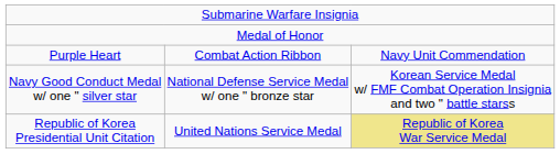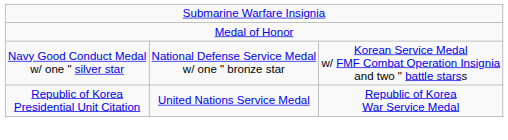 <table class="wikitable" style="margin:1em auto; text-align:center;">
 <tr>
 <td colspan="3"><a href='#'>Submarine Warfare Insignia</a></td>
 </tr>
 <tr>
 <td colspan="3"><a href='#'>Medal of Honor</a></td>
-</tr>
-<tr>
-<td><a href='#'>Purple Heart</a></td>
-<td><a href='#'>Combat Action Ribbon</a></td>
-<td><a href='#'>Navy Unit Commendation</a></td>
 </tr>
 <tr>
 <td><a href='#'>Navy Good Conduct Medal</a> <br>w/ one " <a href='#'>silver star</a></td>
 <td><a href='#'>National Defense Service Medal</a> <br>w/ one " bronze star</td>
 <td><a href='#'>Korean Service Medal</a> <br>w/ <a href='#'>FMF Combat Operation Insignia</a> <br>and two " <a href='#'>battle stars</a>s</td>
 </tr>
 <tr>
 <td><a href='#'>Republic of Korea <br>Presidential Unit Citation</a></td>
 <td><a href='#'>United Nations Service Medal</a></td>
-<td style="background: khaki;"><a href='#'>Republic of Korea <br>War Service Medal</a></td>
+<td><a href='#'>Republic of Korea <br>War Service Medal</a></td>
 </tr>
 </table>
